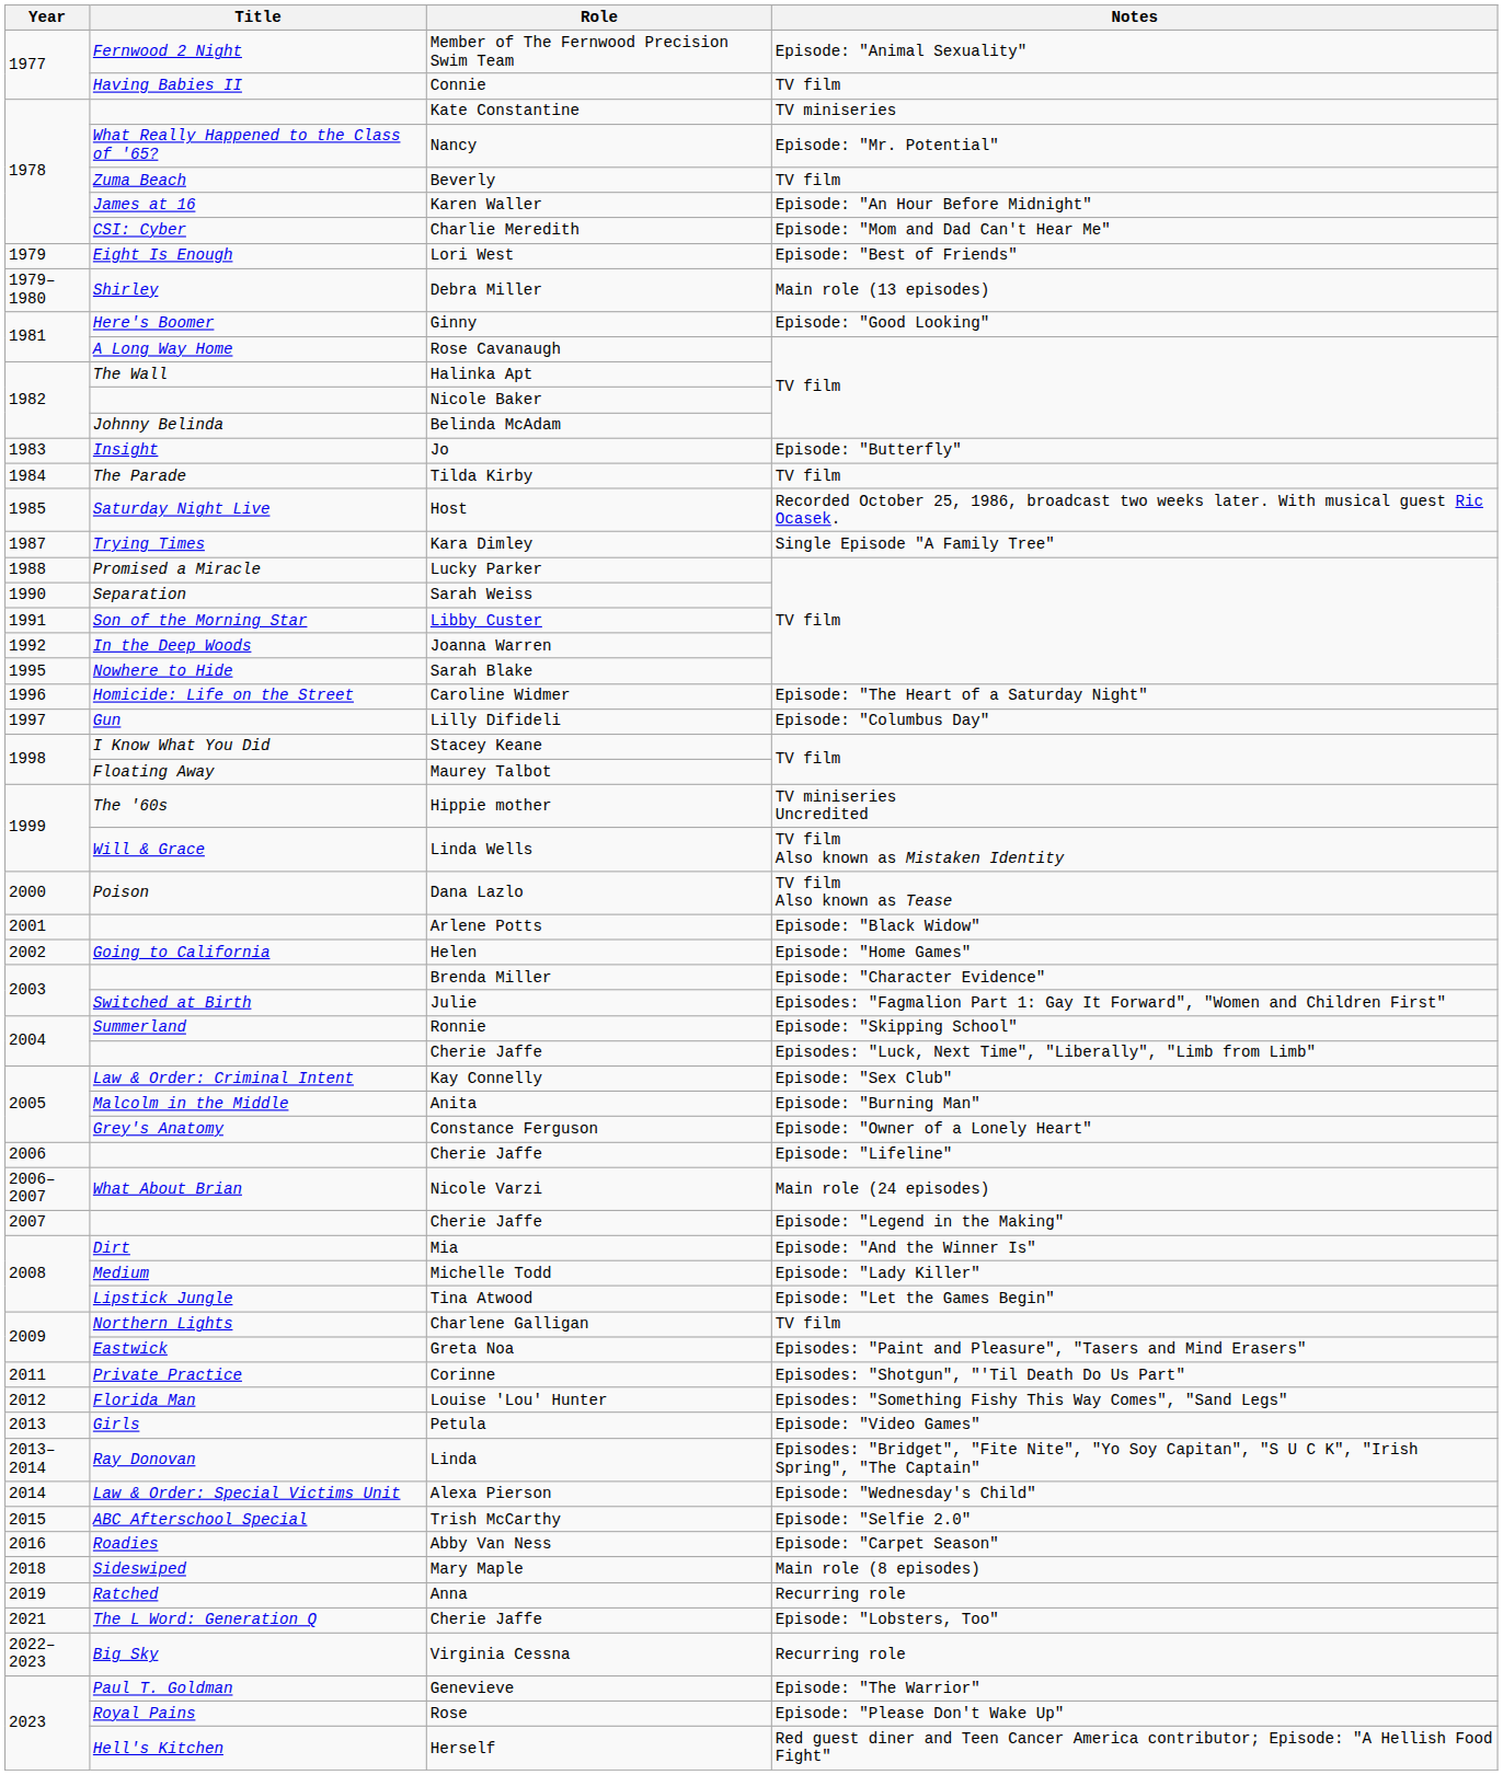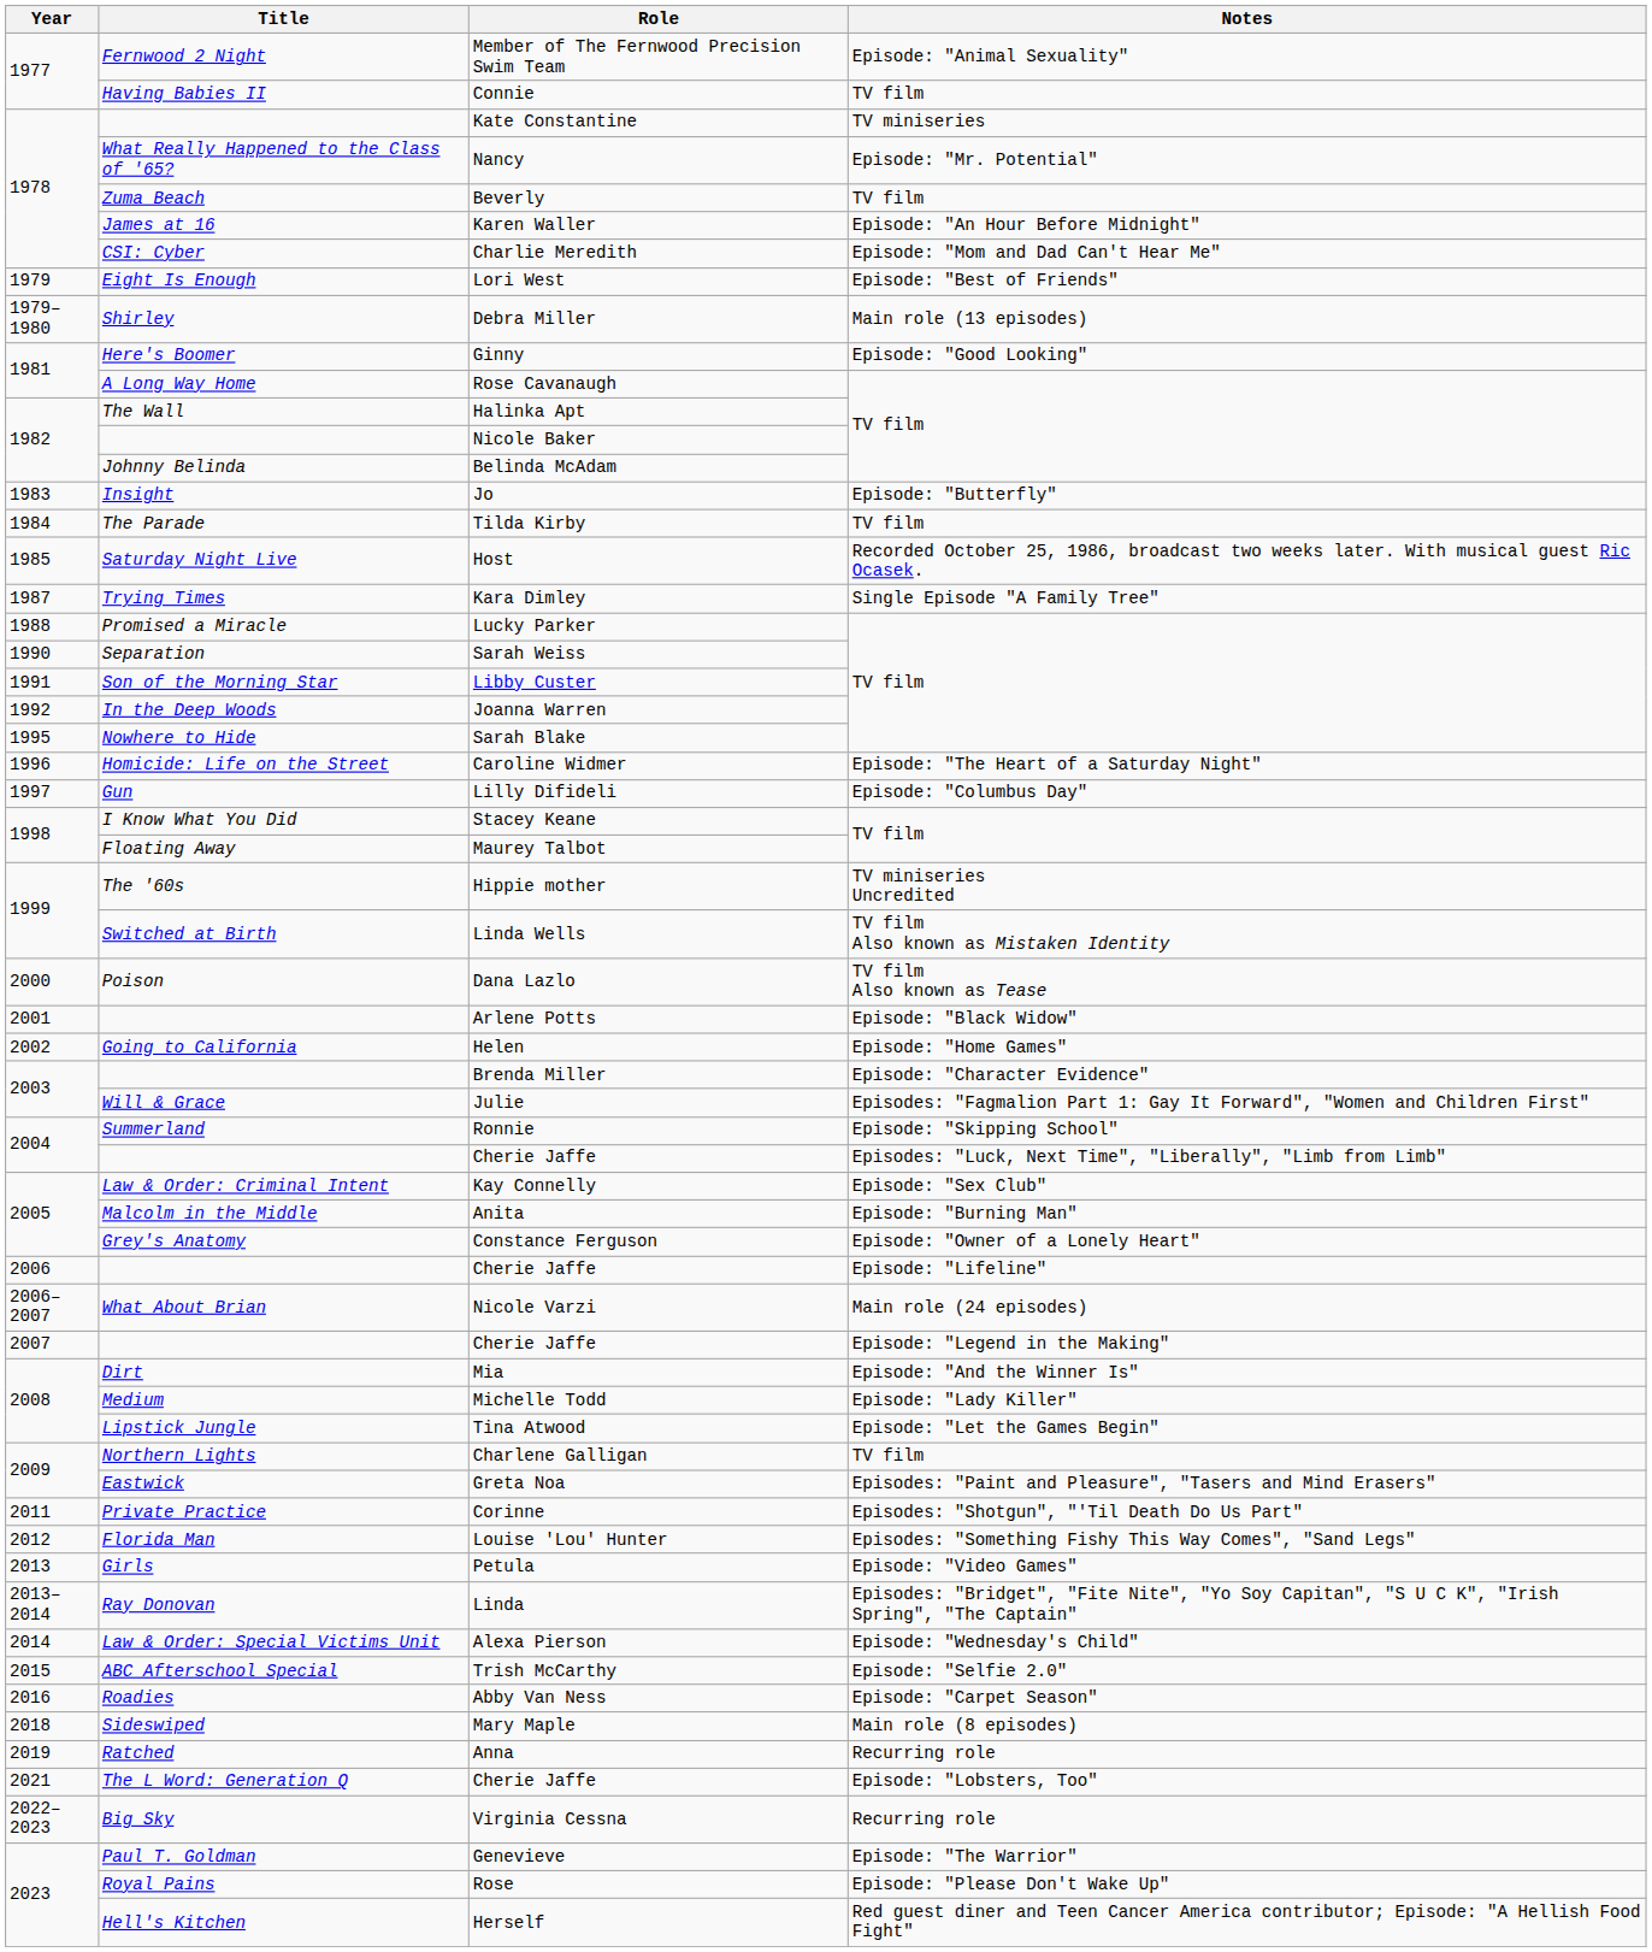 <table class="wikitable sortable">
 <tr>
 <th>Year</th>
 <th>Title</th>
 <th>Role</th>
 <th class="unsortable">Notes</th>
 </tr>
 <tr>
 <td rowspan="2">1977</td>
 <td><em><a href='#'>Fernwood 2 Night</a></em></td>
 <td>Member of The Fernwood Precision Swim Team</td>
 <td>Episode: "Animal Sexuality"</td>
 </tr>
 <tr>
 <td><em><a href='#'>Having Babies II</a></em></td>
 <td>Connie</td>
 <td>TV film</td>
 </tr>
 <tr>
 <td rowspan="5">1978</td>
 <td><em></em></td>
 <td>Kate Constantine</td>
 <td>TV miniseries</td>
 </tr>
 <tr>
 <td><em><a href='#'>What Really Happened to the Class of '65?</a></em></td>
 <td>Nancy</td>
 <td>Episode: "Mr. Potential"</td>
 </tr>
 <tr>
 <td><em><a href='#'>Zuma Beach</a></em></td>
 <td>Beverly</td>
 <td>TV film</td>
 </tr>
 <tr>
 <td><em><a href='#'>James at 16</a></em></td>
 <td>Karen Waller</td>
 <td>Episode: "An Hour Before Midnight"</td>
 </tr>
 <tr>
 <td><em><a href='#'>CSI: Cyber</a></em></td>
 <td>Charlie Meredith</td>
 <td>Episode: "Mom and Dad Can't Hear Me"</td>
 </tr>
 <tr>
 <td>1979</td>
 <td><em><a href='#'>Eight Is Enough</a></em></td>
 <td>Lori West</td>
 <td>Episode: "Best of Friends"</td>
 </tr>
 <tr>
 <td>1979–1980</td>
 <td><em><a href='#'>Shirley</a></em></td>
 <td>Debra Miller</td>
 <td>Main role (13 episodes)</td>
 </tr>
 <tr>
 <td rowspan="2">1981</td>
 <td><em><a href='#'>Here's Boomer</a></em></td>
 <td>Ginny</td>
 <td>Episode: "Good Looking"</td>
 </tr>
 <tr>
 <td><em><a href='#'>A Long Way Home</a></em></td>
 <td>Rose Cavanaugh</td>
 <td rowspan="4">TV film</td>
 </tr>
 <tr>
 <td rowspan="3">1982</td>
 <td><em>The Wall</em></td>
 <td>Halinka Apt</td>
 </tr>
 <tr>
 <td><em></em></td>
 <td>Nicole Baker</td>
 </tr>
 <tr>
 <td><em>Johnny Belinda</em></td>
 <td>Belinda McAdam</td>
 </tr>
 <tr>
 <td>1983</td>
 <td><em><a href='#'>Insight</a></em></td>
 <td>Jo</td>
 <td>Episode: "Butterfly"</td>
 </tr>
 <tr>
 <td>1984</td>
 <td><em>The Parade</em></td>
 <td>Tilda Kirby</td>
 <td>TV film</td>
 </tr>
 <tr>
 <td>1985</td>
 <td><em><a href='#'>Saturday Night Live</a></em></td>
 <td>Host</td>
 <td>Recorded October 25, 1986, broadcast two weeks later. With musical guest <a href='#'>Ric Ocasek</a>.</td>
 </tr>
 <tr>
 <td>1987</td>
 <td><em><a href='#'>Trying Times</a></em></td>
 <td>Kara Dimley</td>
 <td>Single Episode "A Family Tree"</td>
 </tr>
 <tr>
 <td>1988</td>
 <td><em>Promised a Miracle</em></td>
 <td>Lucky Parker</td>
 <td rowspan="5">TV film</td>
 </tr>
 <tr>
 <td>1990</td>
 <td><em>Separation</em></td>
 <td>Sarah Weiss</td>
 </tr>
 <tr>
 <td>1991</td>
 <td><em><a href='#'>Son of the Morning Star</a></em></td>
 <td><a href='#'>Libby Custer</a></td>
 </tr>
 <tr>
 <td>1992</td>
 <td><em><a href='#'>In the Deep Woods</a></em></td>
 <td>Joanna Warren</td>
 </tr>
 <tr>
 <td>1995</td>
 <td><em><a href='#'>Nowhere to Hide</a></em></td>
 <td>Sarah Blake</td>
 </tr>
 <tr>
 <td>1996</td>
 <td><em><a href='#'>Homicide: Life on the Street</a></em></td>
 <td>Caroline Widmer</td>
 <td>Episode: "The Heart of a Saturday Night"</td>
 </tr>
 <tr>
 <td>1997</td>
 <td><em><a href='#'>Gun</a></em></td>
 <td>Lilly Difideli</td>
 <td>Episode: "Columbus Day"</td>
 </tr>
 <tr>
 <td rowspan="2">1998</td>
 <td><em>I Know What You Did</em></td>
 <td>Stacey Keane</td>
 <td rowspan="2">TV film</td>
 </tr>
 <tr>
 <td><em>Floating Away</em></td>
 <td>Maurey Talbot</td>
 </tr>
 <tr>
 <td rowspan="2">1999</td>
 <td><em>The '60s</em></td>
 <td>Hippie mother</td>
 <td>TV miniseries<br>Uncredited</td>
 </tr>
 <tr>
-<td><em><a href='#'>Will & Grace</a></em></td>
+<td><em><a href='#'>Switched at Birth</a></em></td>
 <td>Linda Wells</td>
 <td>TV film<br>Also known as <em>Mistaken Identity</em></td>
 </tr>
 <tr>
 <td>2000</td>
 <td><em>Poison</em></td>
 <td>Dana Lazlo</td>
 <td>TV film<br>Also known as <em>Tease</em></td>
 </tr>
 <tr>
 <td>2001</td>
 <td><em></em></td>
 <td>Arlene Potts</td>
 <td>Episode: "Black Widow"</td>
 </tr>
 <tr>
 <td>2002</td>
 <td><em><a href='#'>Going to California</a></em></td>
 <td>Helen</td>
 <td>Episode: "Home Games"</td>
 </tr>
 <tr>
 <td rowspan="2">2003</td>
 <td><em></em></td>
 <td>Brenda Miller</td>
 <td>Episode: "Character Evidence"</td>
 </tr>
 <tr>
-<td><em><a href='#'>Switched at Birth</a></em></td>
+<td><em><a href='#'>Will & Grace</a></em></td>
 <td>Julie</td>
 <td>Episodes: "Fagmalion Part 1: Gay It Forward", "Women and Children First"</td>
 </tr>
 <tr>
 <td rowspan="2">2004</td>
 <td><em><a href='#'>Summerland</a></em></td>
 <td>Ronnie</td>
 <td>Episode: "Skipping School"</td>
 </tr>
 <tr>
 <td><em></em></td>
 <td>Cherie Jaffe</td>
 <td>Episodes: "Luck, Next Time", "Liberally", "Limb from Limb"</td>
 </tr>
 <tr>
 <td rowspan="3">2005</td>
 <td><em><a href='#'>Law & Order: Criminal Intent</a></em></td>
 <td>Kay Connelly</td>
 <td>Episode: "Sex Club"</td>
 </tr>
 <tr>
 <td><em><a href='#'>Malcolm in the Middle</a></em></td>
 <td>Anita</td>
 <td>Episode: "Burning Man"</td>
 </tr>
 <tr>
 <td><em><a href='#'>Grey's Anatomy</a></em></td>
 <td>Constance Ferguson</td>
 <td>Episode: "Owner of a Lonely Heart"</td>
 </tr>
 <tr>
 <td>2006</td>
 <td><em></em></td>
 <td>Cherie Jaffe</td>
 <td>Episode: "Lifeline"</td>
 </tr>
 <tr>
 <td>2006–2007</td>
 <td><em><a href='#'>What About Brian</a></em></td>
 <td>Nicole Varzi</td>
 <td>Main role (24 episodes)</td>
 </tr>
 <tr>
 <td>2007</td>
 <td><em></em></td>
 <td>Cherie Jaffe</td>
 <td>Episode: "Legend in the Making"</td>
 </tr>
 <tr>
 <td rowspan="3">2008</td>
 <td><em><a href='#'>Dirt</a></em></td>
 <td>Mia</td>
 <td>Episode: "And the Winner Is"</td>
 </tr>
 <tr>
 <td><em><a href='#'>Medium</a></em></td>
 <td>Michelle Todd</td>
 <td>Episode: "Lady Killer"</td>
 </tr>
 <tr>
 <td><em><a href='#'>Lipstick Jungle</a></em></td>
 <td>Tina Atwood</td>
 <td>Episode: "Let the Games Begin"</td>
 </tr>
 <tr>
 <td rowspan="2">2009</td>
 <td><em><a href='#'>Northern Lights</a></em></td>
 <td>Charlene Galligan</td>
 <td>TV film</td>
 </tr>
 <tr>
 <td><em><a href='#'>Eastwick</a></em></td>
 <td>Greta Noa</td>
 <td>Episodes: "Paint and Pleasure", "Tasers and Mind Erasers"</td>
 </tr>
 <tr>
 <td>2011</td>
 <td><em><a href='#'>Private Practice</a></em></td>
 <td>Corinne</td>
 <td>Episodes: "Shotgun", "'Til Death Do Us Part"</td>
 </tr>
 <tr>
 <td>2012</td>
 <td><em><a href='#'>Florida Man</a></em></td>
 <td>Louise 'Lou' Hunter</td>
 <td>Episodes: "Something Fishy This Way Comes", "Sand Legs"</td>
 </tr>
 <tr>
 <td>2013</td>
 <td><em><a href='#'>Girls</a></em></td>
 <td>Petula</td>
 <td>Episode: "Video Games"</td>
 </tr>
 <tr>
 <td>2013–2014</td>
 <td><em><a href='#'>Ray Donovan</a></em></td>
 <td>Linda</td>
 <td>Episodes: "Bridget", "Fite Nite", "Yo Soy Capitan", "S U C K", "Irish Spring", "The Captain"</td>
 </tr>
 <tr>
 <td>2014</td>
 <td><em><a href='#'>Law & Order: Special Victims Unit</a></em></td>
 <td>Alexa Pierson</td>
 <td>Episode: "Wednesday's Child"</td>
 </tr>
 <tr>
 <td>2015</td>
 <td><em><a href='#'>ABC Afterschool Special</a></em></td>
 <td>Trish McCarthy</td>
 <td>Episode: "Selfie 2.0"</td>
 </tr>
 <tr>
 <td>2016</td>
 <td><em><a href='#'>Roadies</a></em></td>
 <td>Abby Van Ness</td>
 <td>Episode: "Carpet Season"</td>
 </tr>
 <tr>
 <td>2018</td>
 <td><em><a href='#'>Sideswiped</a></em></td>
 <td>Mary Maple</td>
 <td>Main role (8 episodes)</td>
 </tr>
 <tr>
 <td>2019</td>
 <td><em><a href='#'>Ratched</a></em></td>
 <td>Anna</td>
 <td>Recurring role</td>
 </tr>
 <tr>
 <td>2021</td>
 <td><em><a href='#'>The L Word: Generation Q</a></em></td>
 <td>Cherie Jaffe</td>
 <td>Episode: "Lobsters, Too"</td>
 </tr>
 <tr>
 <td>2022–2023</td>
 <td><em><a href='#'>Big Sky</a></em></td>
 <td>Virginia Cessna</td>
 <td>Recurring role</td>
 </tr>
 <tr>
 <td rowspan="3">2023</td>
 <td><em><a href='#'>Paul T. Goldman</a></em></td>
 <td>Genevieve</td>
 <td>Episode: "The Warrior"</td>
 </tr>
 <tr>
 <td><em><a href='#'>Royal Pains</a></em></td>
 <td>Rose</td>
 <td>Episode: "Please Don't Wake Up"</td>
 </tr>
 <tr>
 <td><em><a href='#'>Hell's Kitchen</a></em></td>
 <td>Herself</td>
 <td>Red guest diner and Teen Cancer America contributor; Episode: "A Hellish Food Fight"</td>
 </tr>
 </table>
